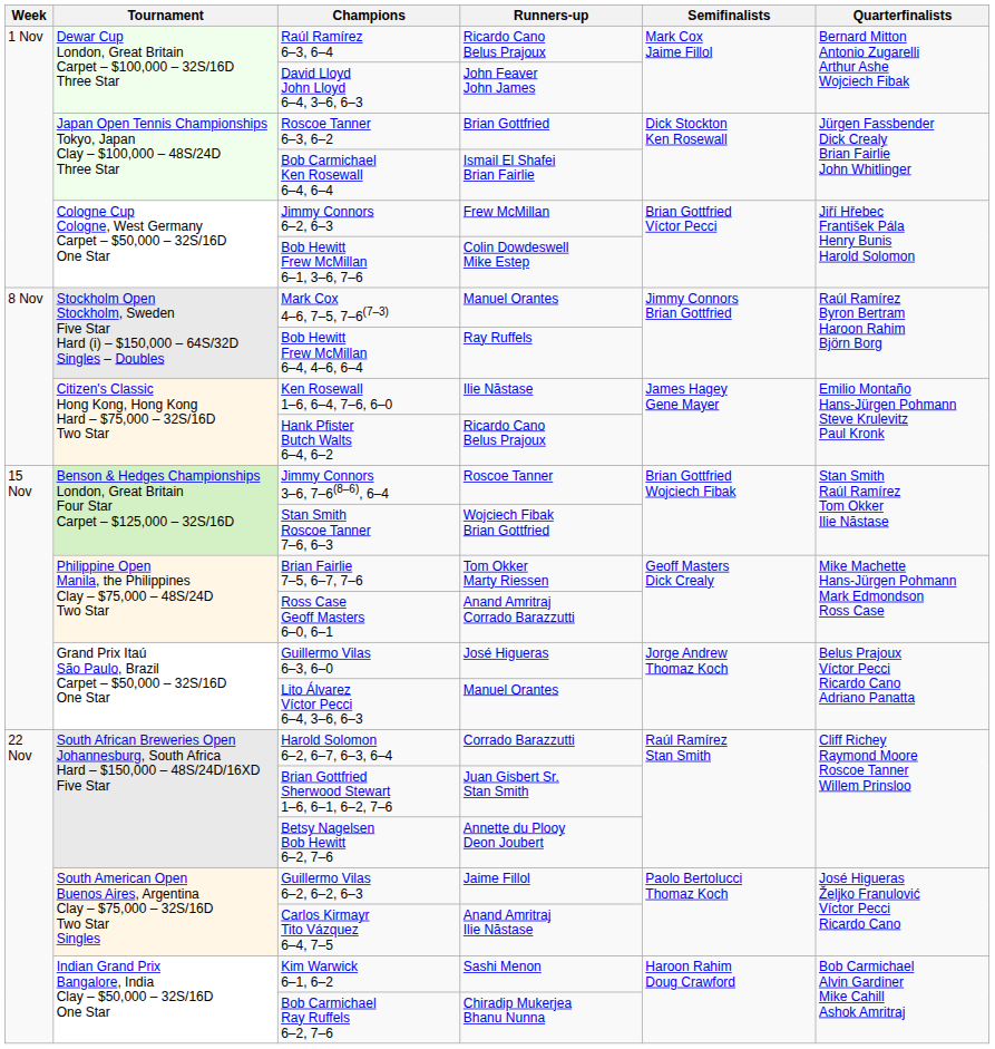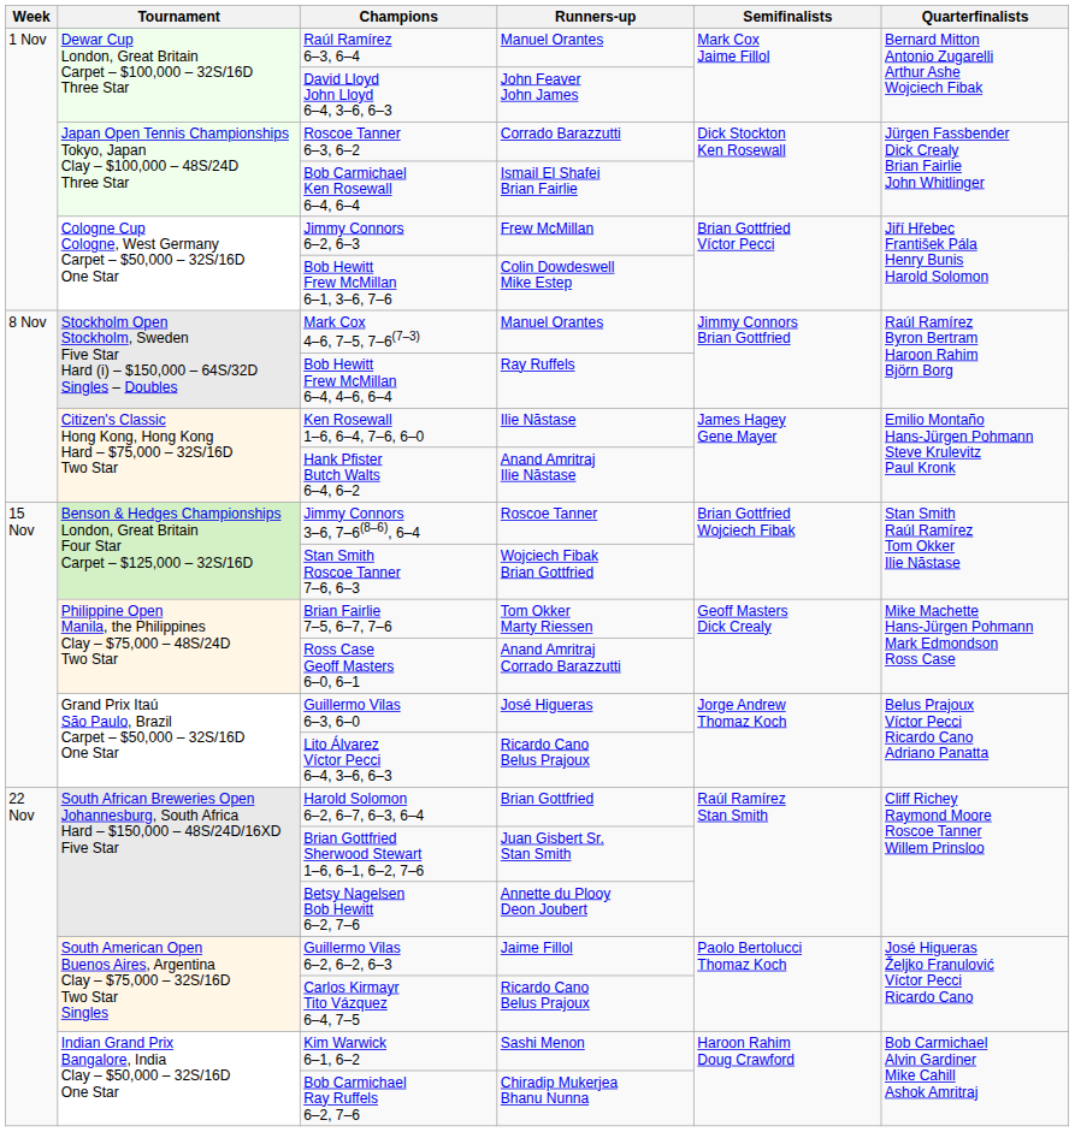 <table class=wikitable style=font-size:95%>
 <tr>
 <th style="width:48px;">Week</th>
 <th style="width:248px;">Tournament</th>
 <th style="width:200px;">Champions</th>
 <th style="width:200px;">Runners-up</th>
 <th style="width:190px;">Semifinalists</th>
 <th style="width:190px;">Quarterfinalists</th>
 </tr>
 <tr valign=top>
 <td rowspan=6>1 Nov</td>
 <td style="background:#F0FFEC;" rowspan="2"><a href='#'>Dewar Cup</a> <br>  London, Great Britain <br> Carpet – $100,000 – 32S/16D <br> Three Star</td>
 <td> <a href='#'>Raúl Ramírez</a> <br> 6–3, 6–4</td>
-<td> <a href='#'>Ricardo Cano</a> <br>  <a href='#'>Belus Prajoux</a></td>
+<td> <a href='#'>Manuel Orantes</a></td>
 <td rowspan=2> <a href='#'>Mark Cox</a> <br>  <a href='#'>Jaime Fillol</a></td>
 <td rowspan=2> <a href='#'>Bernard Mitton</a> <br>  <a href='#'>Antonio Zugarelli</a> <br>  <a href='#'>Arthur Ashe</a> <br>  <a href='#'>Wojciech Fibak</a></td>
 </tr>
 <tr valign=top>
 <td> <a href='#'>David Lloyd</a> <br>  <a href='#'>John Lloyd</a> <br> 6–4, 3–6, 6–3</td>
 <td> <a href='#'>John Feaver</a> <br>  <a href='#'>John James</a></td>
 </tr>
 <tr valign=top>
 <td style="background:#F0FFEC;" rowspan="2"><a href='#'>Japan Open Tennis Championships</a> <br> Tokyo, Japan <br> Clay – $100,000 – 48S/24D <br> Three Star</td>
 <td> <a href='#'>Roscoe Tanner</a> <br> 6–3, 6–2</td>
-<td> <a href='#'>Brian Gottfried</a></td>
+<td> <a href='#'>Corrado Barazzutti</a></td>
 <td rowspan=2> <a href='#'>Dick Stockton</a> <br>  <a href='#'>Ken Rosewall</a></td>
 <td rowspan=2> <a href='#'>Jürgen Fassbender</a> <br>  <a href='#'>Dick Crealy</a> <br>  <a href='#'>Brian Fairlie</a> <br>  <a href='#'>John Whitlinger</a></td>
 </tr>
 <tr valign=top>
 <td> <a href='#'>Bob Carmichael</a> <br>  <a href='#'>Ken Rosewall</a> <br> 6–4, 6–4</td>
 <td> <a href='#'>Ismail El Shafei</a> <br>  <a href='#'>Brian Fairlie</a></td>
 </tr>
 <tr valign=top>
 <td style="background:#fff;" rowspan="2"><a href='#'>Cologne Cup</a> <br> <a href='#'>Cologne</a>, West Germany <br> Carpet – $50,000 – 32S/16D <br> One Star</td>
 <td> <a href='#'>Jimmy Connors</a> <br> 6–2, 6–3</td>
 <td> <a href='#'>Frew McMillan</a></td>
 <td rowspan=2> <a href='#'>Brian Gottfried</a> <br>  <a href='#'>Víctor Pecci</a></td>
 <td rowspan=2> <a href='#'>Jiří Hřebec</a> <br>  <a href='#'>František Pála</a> <br>  <a href='#'>Henry Bunis</a> <br>  <a href='#'>Harold Solomon</a></td>
 </tr>
 <tr valign=top>
 <td> <a href='#'>Bob Hewitt</a> <br>  <a href='#'>Frew McMillan</a> <br> 6–1, 3–6, 7–6</td>
 <td> <a href='#'>Colin Dowdeswell</a> <br>  <a href='#'>Mike Estep</a></td>
 </tr>
 <tr valign=top>
 <td rowspan=4>8 Nov</td>
 <td style="background:#E9E9E9;" rowspan="2"><a href='#'>Stockholm Open</a> <br>  <a href='#'>Stockholm</a>, Sweden <br> Five Star <br> Hard (i) – $150,000 – 64S/32D <br> <a href='#'>Singles</a> – <a href='#'>Doubles</a></td>
 <td> <a href='#'>Mark Cox</a> <br> 4–6, 7–5, 7–6<sup>(7–3)</sup></td>
 <td> <a href='#'>Manuel Orantes</a></td>
 <td rowspan=2> <a href='#'>Jimmy Connors</a> <br>  <a href='#'>Brian Gottfried</a></td>
 <td rowspan=2> <a href='#'>Raúl Ramírez</a> <br>  <a href='#'>Byron Bertram</a> <br>  <a href='#'>Haroon Rahim</a> <br>  <a href='#'>Björn Borg</a></td>
 </tr>
 <tr valign=top>
 <td> <a href='#'>Bob Hewitt</a> <br>  <a href='#'>Frew McMillan</a> <br> 6–4, 4–6, 6–4</td>
 <td> <a href='#'>Ray Ruffels</a></td>
 </tr>
 <tr valign=top>
 <td style="background:#FFF6E6 ;" rowspan="2"><a href='#'>Citizen's Classic</a> <br>  Hong Kong, Hong Kong <br> Hard – $75,000 – 32S/16D <br> Two Star</td>
 <td> <a href='#'>Ken Rosewall</a> <br> 1–6, 6–4, 7–6, 6–0</td>
 <td> <a href='#'>Ilie Năstase</a></td>
 <td rowspan=2> <a href='#'>James Hagey</a> <br>  <a href='#'>Gene Mayer</a></td>
 <td rowspan=2> <a href='#'>Emilio Montaño</a> <br>  <a href='#'>Hans-Jürgen Pohmann</a> <br>  <a href='#'>Steve Krulevitz</a> <br>  <a href='#'>Paul Kronk</a></td>
 </tr>
 <tr valign=top>
 <td> <a href='#'>Hank Pfister</a> <br>  <a href='#'>Butch Walts</a> <br> 6–4, 6–2</td>
-<td> <a href='#'>Ricardo Cano</a> <br>  <a href='#'>Belus Prajoux</a></td>
+<td> <a href='#'>Anand Amritraj</a> <br>  <a href='#'>Ilie Năstase</a></td>
 </tr>
 <tr valign=top>
 <td rowspan=6>15 Nov</td>
 <td style="background:#D4F1C5;" rowspan=2><a href='#'>Benson & Hedges Championships</a> <br> London, Great Britain <br> Four Star <br> Carpet – $125,000 – 32S/16D</td>
 <td> <a href='#'>Jimmy Connors</a> <br> 3–6, 7–6<sup>(8–6)</sup>, 6–4</td>
 <td> <a href='#'>Roscoe Tanner</a></td>
 <td rowspan=2> <a href='#'>Brian Gottfried</a> <br>  <a href='#'>Wojciech Fibak</a></td>
 <td rowspan=2> <a href='#'>Stan Smith</a> <br>  <a href='#'>Raúl Ramírez</a> <br>  <a href='#'>Tom Okker</a> <br>  <a href='#'>Ilie Năstase</a></td>
 </tr>
 <tr valign=top>
 <td> <a href='#'>Stan Smith</a> <br>  <a href='#'>Roscoe Tanner</a> <br> 7–6, 6–3</td>
 <td> <a href='#'>Wojciech Fibak</a> <br>  <a href='#'>Brian Gottfried</a></td>
 </tr>
 <tr valign=top>
 <td style="background:#FFF6E6 ;" rowspan="2"><a href='#'>Philippine Open</a> <br>  <a href='#'>Manila</a>, the Philippines <br> Clay – $75,000 – 48S/24D <br> Two Star</td>
 <td> <a href='#'>Brian Fairlie</a> <br> 7–5, 6–7, 7–6</td>
 <td> <a href='#'>Tom Okker</a> <br>  <a href='#'>Marty Riessen</a></td>
 <td rowspan=2> <a href='#'>Geoff Masters</a> <br>  <a href='#'>Dick Crealy</a></td>
 <td rowspan=2> <a href='#'>Mike Machette</a> <br>  <a href='#'>Hans-Jürgen Pohmann</a> <br>  <a href='#'>Mark Edmondson</a> <br>  <a href='#'>Ross Case</a></td>
 </tr>
 <tr valign=top>
 <td> <a href='#'>Ross Case</a> <br>  <a href='#'>Geoff Masters</a> <br> 6–0, 6–1</td>
 <td> <a href='#'>Anand Amritraj</a> <br>  <a href='#'>Corrado Barazzutti</a></td>
 </tr>
 <tr valign=top>
 <td style="background:#fff;" rowspan="2">Grand Prix Itaú <br> <a href='#'>São Paulo</a>, Brazil <br> Carpet – $50,000 – 32S/16D <br> One Star</td>
 <td> <a href='#'>Guillermo Vilas</a> <br> 6–3, 6–0</td>
 <td> <a href='#'>José Higueras</a></td>
 <td rowspan=2> <a href='#'>Jorge Andrew</a> <br>  <a href='#'>Thomaz Koch</a></td>
 <td rowspan=2> <a href='#'>Belus Prajoux</a> <br>  <a href='#'>Víctor Pecci</a> <br>  <a href='#'>Ricardo Cano</a> <br>  <a href='#'>Adriano Panatta</a></td>
 </tr>
 <tr valign=top>
 <td> <a href='#'>Lito Álvarez</a> <br>  <a href='#'>Víctor Pecci</a> <br> 6–4, 3–6, 6–3</td>
-<td> <a href='#'>Manuel Orantes</a></td>
+<td> <a href='#'>Ricardo Cano</a> <br>  <a href='#'>Belus Prajoux</a></td>
 </tr>
 <tr valign=top>
 <td rowspan=7>22 Nov</td>
 <td style="background:#E9E9E9;" rowspan="3"><a href='#'>South African Breweries Open</a> <br>  <a href='#'>Johannesburg</a>, South Africa <br> Hard – $150,000 – 48S/24D/16XD <br> Five Star</td>
 <td> <a href='#'>Harold Solomon</a> <br> 6–2, 6–7, 6–3, 6–4</td>
-<td> <a href='#'>Corrado Barazzutti</a></td>
+<td> <a href='#'>Brian Gottfried</a></td>
 <td rowspan=3> <a href='#'>Raúl Ramírez</a> <br>  <a href='#'>Stan Smith</a></td>
 <td rowspan=3> <a href='#'>Cliff Richey</a> <br>  <a href='#'>Raymond Moore</a> <br>  <a href='#'>Roscoe Tanner</a> <br>  <a href='#'>Willem Prinsloo</a></td>
 </tr>
 <tr valign=top>
 <td> <a href='#'>Brian Gottfried</a> <br>  <a href='#'>Sherwood Stewart</a> <br> 1–6, 6–1, 6–2, 7–6</td>
 <td> <a href='#'>Juan Gisbert Sr.</a> <br>  <a href='#'>Stan Smith</a></td>
 </tr>
 <tr valign=top>
 <td> <a href='#'>Betsy Nagelsen</a> <br>  <a href='#'>Bob Hewitt</a> <br> 6–2, 7–6</td>
 <td> <a href='#'>Annette du Plooy</a> <br>  <a href='#'>Deon Joubert</a></td>
 </tr>
 <tr valign=top>
 <td style="background:#FFF6E6 ;" rowspan="2"><a href='#'>South American Open</a> <br> <a href='#'>Buenos Aires</a>, Argentina <br> Clay – $75,000 – 32S/16D <br> Two Star <br> <a href='#'>Singles</a></td>
 <td> <a href='#'>Guillermo Vilas</a> <br> 6–2, 6–2, 6–3</td>
 <td> <a href='#'>Jaime Fillol</a></td>
 <td rowspan=2> <a href='#'>Paolo Bertolucci</a> <br>  <a href='#'>Thomaz Koch</a></td>
 <td rowspan=2> <a href='#'>José Higueras</a> <br>  <a href='#'>Željko Franulović</a> <br>  <a href='#'>Víctor Pecci</a> <br>  <a href='#'>Ricardo Cano</a></td>
 </tr>
 <tr valign=top>
 <td> <a href='#'>Carlos Kirmayr</a> <br>  <a href='#'>Tito Vázquez</a> <br> 6–4, 7–5</td>
-<td> <a href='#'>Anand Amritraj</a> <br>  <a href='#'>Ilie Năstase</a></td>
+<td> <a href='#'>Ricardo Cano</a> <br>  <a href='#'>Belus Prajoux</a></td>
 </tr>
 <tr valign=top>
 <td style="background:#fff;" rowspan=2><a href='#'>Indian Grand Prix</a> <br> <a href='#'>Bangalore</a>, India <br> Clay – $50,000 – 32S/16D  <br> One Star</td>
 <td> <a href='#'>Kim Warwick</a> <br> 6–1, 6–2</td>
 <td> <a href='#'>Sashi Menon</a></td>
 <td rowspan=2> <a href='#'>Haroon Rahim</a> <br>  <a href='#'>Doug Crawford</a></td>
 <td rowspan=2> <a href='#'>Bob Carmichael</a> <br>  <a href='#'>Alvin Gardiner</a> <br>  <a href='#'>Mike Cahill</a> <br>  <a href='#'>Ashok Amritraj</a></td>
 </tr>
 <tr valign=top>
 <td> <a href='#'>Bob Carmichael</a> <br>  <a href='#'>Ray Ruffels</a> <br> 6–2, 7–6</td>
 <td> <a href='#'>Chiradip Mukerjea</a> <br>  <a href='#'>Bhanu Nunna</a></td>
 </tr>
 </table>
